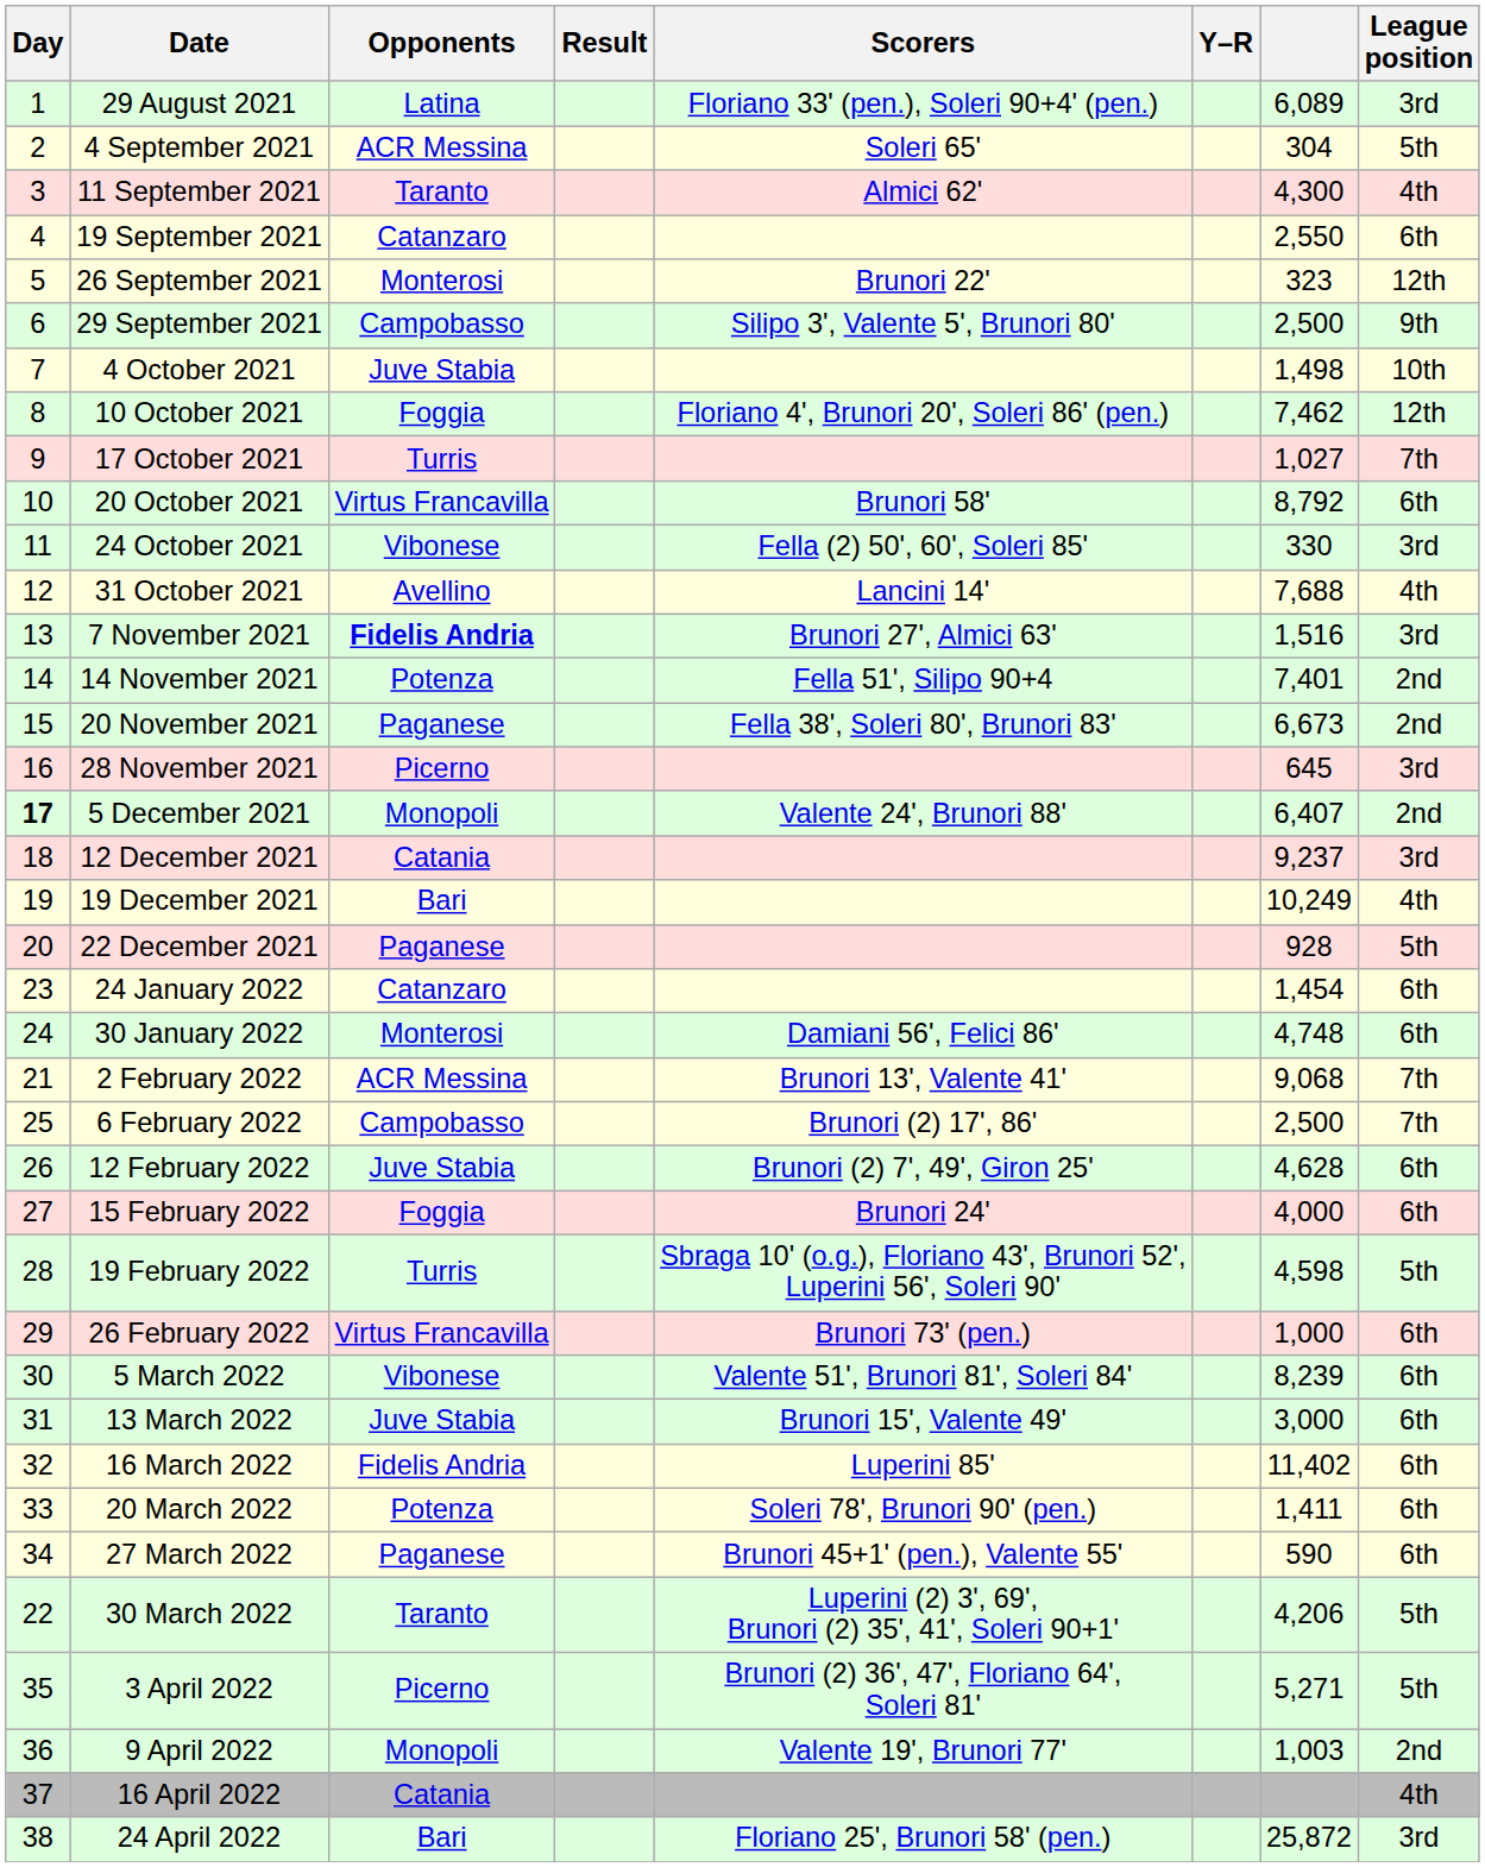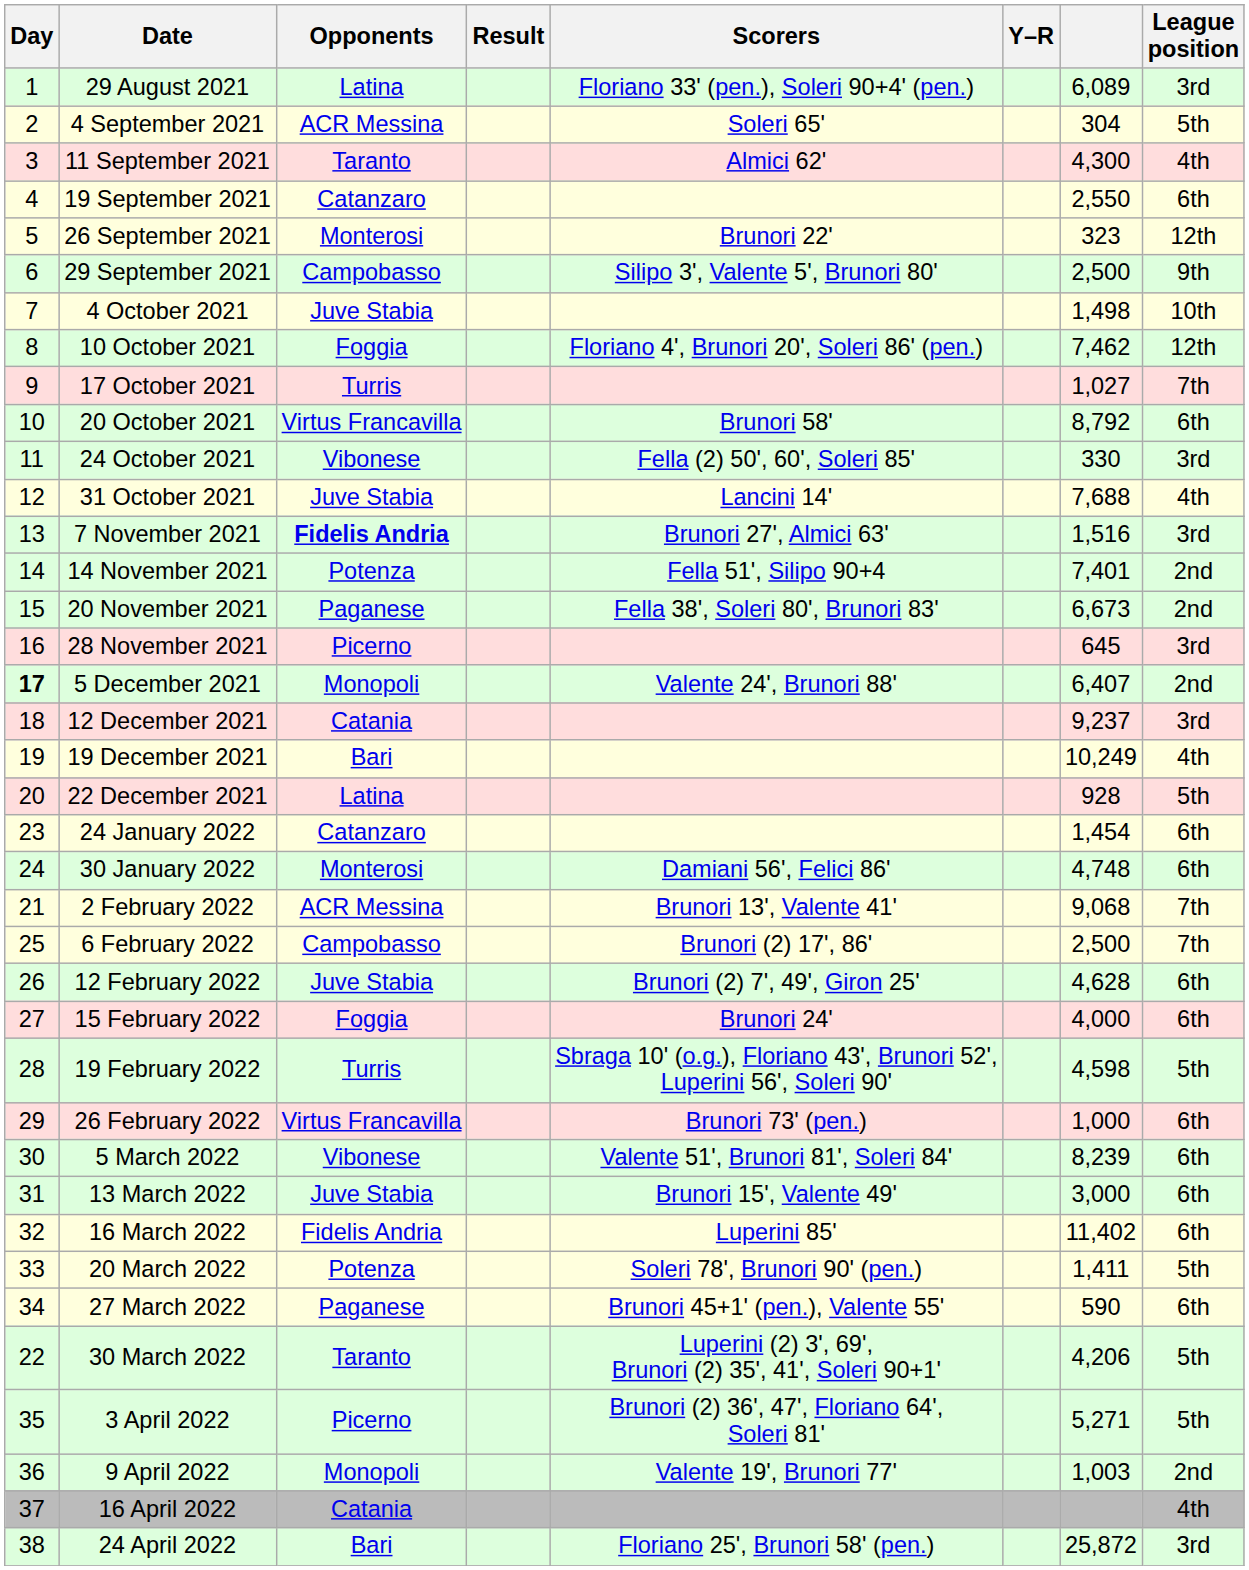 <table class="wikitable" style="text-align:center">
 <tr>
 <th>Day</th>
 <th>Date</th>
 <th>Opponents</th>
 <th>Result</th>
 <th>Scorers</th>
 <th>Y–R</th>
 <th></th>
 <th>League<br>position</th>
 </tr>
 <tr style="background:#ddffdd">
 <td>1</td>
 <td>29 August 2021</td>
 <td><a href='#'>Latina</a></td>
 <td></td>
 <td><a href='#'>Floriano</a> 33' (<a href='#'>pen.</a>), <a href='#'>Soleri</a> 90+4' (<a href='#'>pen.</a>)</td>
 <td></td>
 <td>6,089</td>
 <td>3rd</td>
 </tr>
 <tr style="background:#ffffdd">
 <td>2</td>
 <td>4 September 2021</td>
 <td><a href='#'>ACR Messina</a></td>
 <td></td>
 <td><a href='#'>Soleri</a> 65'</td>
 <td></td>
 <td>304</td>
 <td>5th</td>
 </tr>
 <tr style="background:#ffdddd">
 <td>3</td>
 <td>11 September 2021</td>
 <td><a href='#'>Taranto</a></td>
 <td></td>
 <td><a href='#'>Almici</a> 62'</td>
 <td></td>
 <td>4,300</td>
 <td>4th</td>
 </tr>
 <tr style="background:#ffffdd">
 <td>4</td>
 <td>19 September 2021</td>
 <td><a href='#'>Catanzaro</a></td>
 <td></td>
 <td></td>
 <td></td>
 <td>2,550</td>
 <td>6th</td>
 </tr>
 <tr style="background:#ffffdd">
 <td>5</td>
 <td>26 September 2021</td>
 <td><a href='#'>Monterosi</a></td>
 <td></td>
 <td><a href='#'>Brunori</a> 22'</td>
 <td></td>
 <td>323</td>
 <td>12th</td>
 </tr>
 <tr style="background:#ddffdd">
 <td>6</td>
 <td>29 September 2021</td>
 <td><a href='#'>Campobasso</a></td>
 <td></td>
 <td><a href='#'>Silipo</a> 3', <a href='#'>Valente</a> 5', <a href='#'>Brunori</a> 80'</td>
 <td></td>
 <td>2,500</td>
 <td>9th</td>
 </tr>
 <tr style="background:#ffffdd">
 <td>7</td>
 <td>4 October 2021</td>
 <td><a href='#'>Juve Stabia</a></td>
 <td></td>
 <td></td>
 <td></td>
 <td>1,498</td>
 <td>10th</td>
 </tr>
 <tr style="background:#ddffdd">
 <td>8</td>
 <td>10 October 2021</td>
 <td><a href='#'>Foggia</a></td>
 <td></td>
 <td><a href='#'>Floriano</a> 4', <a href='#'>Brunori</a> 20', <a href='#'>Soleri</a> 86' (<a href='#'>pen.</a>)</td>
 <td></td>
 <td>7,462</td>
 <td>12th</td>
 </tr>
 <tr style="background:#ffdddd">
 <td>9</td>
 <td>17 October 2021</td>
 <td><a href='#'>Turris</a></td>
 <td></td>
 <td></td>
 <td></td>
 <td>1,027</td>
 <td>7th</td>
 </tr>
 <tr style="background:#ddffdd">
 <td>10</td>
 <td>20 October 2021</td>
 <td><a href='#'>Virtus Francavilla</a></td>
 <td></td>
 <td><a href='#'>Brunori</a> 58'</td>
 <td></td>
 <td>8,792</td>
 <td>6th</td>
 </tr>
 <tr style="background:#ddffdd">
 <td>11</td>
 <td>24 October 2021</td>
 <td><a href='#'>Vibonese</a></td>
 <td></td>
 <td><a href='#'>Fella</a> (2) 50', 60', <a href='#'>Soleri</a> 85'</td>
 <td></td>
 <td>330</td>
 <td>3rd</td>
 </tr>
 <tr style="background:#ffffdd">
 <td>12</td>
 <td>31 October 2021</td>
-<td><a href='#'>Avellino</a></td>
+<td><a href='#'>Juve Stabia</a></td>
 <td></td>
 <td><a href='#'>Lancini</a> 14'</td>
 <td></td>
 <td>7,688</td>
 <td>4th</td>
 </tr>
 <tr style="background:#ddffdd">
 <td>13</td>
 <td>7 November 2021</td>
 <td><strong><a href='#'>Fidelis Andria</a></strong></td>
 <td></td>
 <td><a href='#'>Brunori</a> 27', <a href='#'>Almici</a> 63'</td>
 <td></td>
 <td>1,516</td>
 <td>3rd</td>
 </tr>
 <tr style="background:#ddffdd">
 <td>14</td>
 <td>14 November 2021</td>
 <td><a href='#'>Potenza</a></td>
 <td></td>
 <td><a href='#'>Fella</a> 51', <a href='#'>Silipo</a> 90+4</td>
 <td></td>
 <td>7,401</td>
 <td>2nd</td>
 </tr>
 <tr style="background:#ddffdd">
 <td>15</td>
 <td>20 November 2021</td>
 <td><a href='#'>Paganese</a></td>
 <td></td>
 <td><a href='#'>Fella</a> 38', <a href='#'>Soleri</a> 80', <a href='#'>Brunori</a> 83'</td>
 <td></td>
 <td>6,673</td>
 <td>2nd</td>
 </tr>
 <tr style="background:#ffdddd">
 <td>16</td>
 <td>28 November 2021</td>
 <td><a href='#'>Picerno</a></td>
 <td></td>
 <td></td>
 <td></td>
 <td>645</td>
 <td>3rd</td>
 </tr>
 <tr style="background:#ddffdd">
 <td><strong>17</strong></td>
 <td>5 December 2021</td>
 <td><a href='#'>Monopoli</a></td>
 <td></td>
 <td><a href='#'>Valente</a> 24', <a href='#'>Brunori</a> 88'</td>
 <td></td>
 <td>6,407</td>
 <td>2nd</td>
 </tr>
 <tr style="background:#ffdddd">
 <td>18</td>
 <td>12 December 2021</td>
 <td><a href='#'>Catania</a></td>
 <td></td>
 <td></td>
 <td></td>
 <td>9,237</td>
 <td>3rd</td>
 </tr>
 <tr style="background:#ffffdd">
 <td>19</td>
 <td>19 December 2021</td>
 <td><a href='#'>Bari</a></td>
 <td></td>
 <td></td>
 <td></td>
 <td>10,249</td>
 <td>4th</td>
 </tr>
 <tr style="background:#ffdddd">
 <td>20</td>
 <td>22 December 2021</td>
-<td><a href='#'>Paganese</a></td>
+<td><a href='#'>Latina</a></td>
 <td></td>
 <td></td>
 <td></td>
 <td>928</td>
 <td>5th</td>
 </tr>
 <tr style="background:#ffffdd">
 <td>23</td>
 <td>24 January 2022</td>
 <td><a href='#'>Catanzaro</a></td>
 <td></td>
 <td></td>
 <td></td>
 <td>1,454</td>
 <td>6th</td>
 </tr>
 <tr style="background:#ddffdd">
 <td>24</td>
 <td>30 January 2022</td>
 <td><a href='#'>Monterosi</a></td>
 <td></td>
 <td><a href='#'>Damiani</a> 56', <a href='#'>Felici</a> 86'</td>
 <td></td>
 <td>4,748</td>
 <td>6th</td>
 </tr>
 <tr style="background:#ffffdd">
 <td>21</td>
 <td>2 February 2022</td>
 <td><a href='#'>ACR Messina</a></td>
 <td></td>
 <td><a href='#'>Brunori</a> 13', <a href='#'>Valente</a> 41'</td>
 <td></td>
 <td>9,068</td>
 <td>7th</td>
 </tr>
 <tr style="background:#ffffdd">
 <td>25</td>
 <td>6 February 2022</td>
 <td><a href='#'>Campobasso</a></td>
 <td></td>
 <td><a href='#'>Brunori</a> (2) 17', 86'</td>
 <td></td>
 <td>2,500</td>
 <td>7th</td>
 </tr>
 <tr style="background:#ddffdd">
 <td>26</td>
 <td>12 February 2022</td>
 <td><a href='#'>Juve Stabia</a></td>
 <td></td>
 <td><a href='#'>Brunori</a> (2) 7', 49', <a href='#'>Giron</a> 25'</td>
 <td></td>
 <td>4,628</td>
 <td>6th</td>
 </tr>
 <tr style="background:#ffdddd">
 <td>27</td>
 <td>15 February 2022</td>
 <td><a href='#'>Foggia</a></td>
 <td></td>
 <td><a href='#'>Brunori</a> 24'</td>
 <td></td>
 <td>4,000</td>
 <td>6th</td>
 </tr>
 <tr style="background:#ddffdd">
 <td>28</td>
 <td>19 February 2022</td>
 <td><a href='#'>Turris</a></td>
 <td></td>
 <td><a href='#'>Sbraga</a> 10' (<a href='#'>o.g.</a>), <a href='#'>Floriano</a> 43', <a href='#'>Brunori</a> 52',<br><a href='#'>Luperini</a> 56', <a href='#'>Soleri</a> 90'</td>
 <td></td>
 <td>4,598</td>
 <td>5th</td>
 </tr>
 <tr style="background:#ffdddd">
 <td>29</td>
 <td>26 February 2022</td>
 <td><a href='#'>Virtus Francavilla</a></td>
 <td></td>
 <td><a href='#'>Brunori</a> 73' (<a href='#'>pen.</a>)</td>
 <td></td>
 <td>1,000</td>
 <td>6th</td>
 </tr>
 <tr style="background:#ddffdd">
 <td>30</td>
 <td>5 March 2022</td>
 <td><a href='#'>Vibonese</a></td>
 <td></td>
 <td><a href='#'>Valente</a> 51', <a href='#'>Brunori</a> 81', <a href='#'>Soleri</a> 84'</td>
 <td></td>
 <td>8,239</td>
 <td>6th</td>
 </tr>
 <tr style="background:#ddffdd">
 <td>31</td>
 <td>13 March 2022</td>
 <td><a href='#'>Juve Stabia</a></td>
 <td></td>
 <td><a href='#'>Brunori</a> 15', <a href='#'>Valente</a> 49'</td>
 <td></td>
 <td>3,000</td>
 <td>6th</td>
 </tr>
 <tr style="background:#ffffdd">
 <td>32</td>
 <td>16 March 2022</td>
 <td><a href='#'>Fidelis Andria</a></td>
 <td></td>
 <td><a href='#'>Luperini</a> 85'</td>
 <td></td>
 <td>11,402</td>
 <td>6th</td>
 </tr>
 <tr style="background:#ffffdd">
 <td>33</td>
 <td>20 March 2022</td>
 <td><a href='#'>Potenza</a></td>
 <td></td>
 <td><a href='#'>Soleri</a> 78', <a href='#'>Brunori</a> 90' (<a href='#'>pen.</a>)</td>
 <td></td>
 <td>1,411</td>
-<td>6th</td>
+<td>5th</td>
 </tr>
 <tr style="background:#ffffdd">
 <td>34</td>
 <td>27 March 2022</td>
 <td><a href='#'>Paganese</a></td>
 <td></td>
 <td><a href='#'>Brunori</a> 45+1' (<a href='#'>pen.</a>), <a href='#'>Valente</a> 55'</td>
 <td></td>
 <td>590</td>
 <td>6th</td>
 </tr>
 <tr style="background:#ddffdd">
 <td>22</td>
 <td>30 March 2022</td>
 <td><a href='#'>Taranto</a></td>
 <td></td>
 <td><a href='#'>Luperini</a> (2) 3', 69',<br><a href='#'>Brunori</a> (2) 35', 41', <a href='#'>Soleri</a> 90+1'</td>
 <td></td>
 <td>4,206</td>
 <td>5th</td>
 </tr>
 <tr style="background:#ddffdd">
 <td>35</td>
 <td>3 April 2022</td>
 <td><a href='#'>Picerno</a></td>
 <td></td>
 <td><a href='#'>Brunori</a> (2) 36', 47', <a href='#'>Floriano</a> 64',<br><a href='#'>Soleri</a> 81'</td>
 <td></td>
 <td>5,271</td>
 <td>5th</td>
 </tr>
 <tr style="background:#ddffdd">
 <td>36</td>
 <td>9 April 2022</td>
 <td><a href='#'>Monopoli</a></td>
 <td></td>
 <td><a href='#'>Valente</a> 19', <a href='#'>Brunori</a> 77'</td>
 <td></td>
 <td>1,003</td>
 <td>2nd</td>
 </tr>
 <tr style="background:#BBBBBB">
 <td>37</td>
 <td>16 April 2022</td>
 <td><a href='#'>Catania</a></td>
 <td></td>
 <td></td>
 <td></td>
 <td></td>
 <td>4th</td>
 </tr>
 <tr style="background:#ddffdd">
 <td>38</td>
 <td>24 April 2022</td>
 <td><a href='#'>Bari</a></td>
 <td></td>
 <td><a href='#'>Floriano</a> 25', <a href='#'>Brunori</a> 58' (<a href='#'>pen.</a>)</td>
 <td></td>
 <td>25,872</td>
 <td>3rd</td>
 </tr>
 </table>
